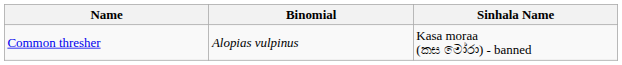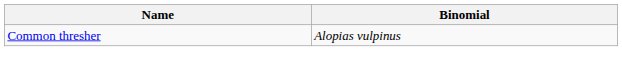 <table width=60% class="wikitable">
 <tr>
 <th width=20%>Name</th>
 <th width=20%>Binomial</th>
-<th width=20%>Sinhala Name</th>
 </tr>
 <tr>
 <td><a href='#'>Common thresher</a><br></td>
 <td><em>Alopias vulpinus</em></td>
-<td>Kasa moraa <br> (කස මෝරා) - banned</td>
 </tr>
 </table>
